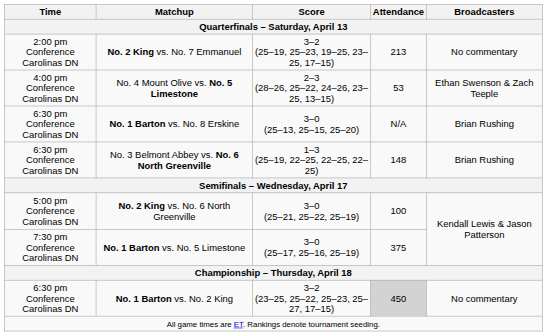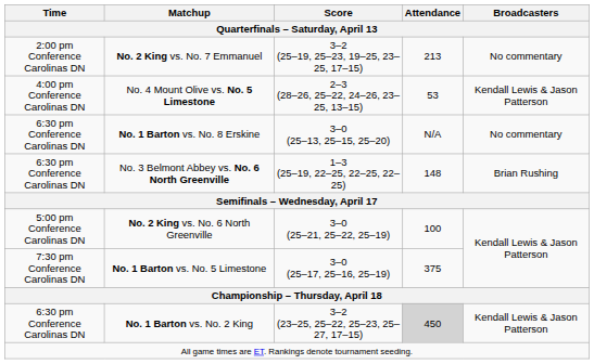 <table class="wikitable" style="font-size: 95%;text-align:center">
 <tr>
 <th>Time</th>
 <th>Matchup</th>
 <th>Score</th>
 <th>Attendance</th>
 <th>Broadcasters</th>
 </tr>
 <tr>
 <th colspan=5>Quarterfinals – Saturday, April 13</th>
 </tr>
 <tr>
 <td>2:00 pm<br>Conference Carolinas DN</td>
 <td><strong>No. 2 King</strong> vs. No. 7 Emmanuel</td>
 <td>3–2<br>(25–19, 25–23, 19–25, 23–25, 17–15)</td>
 <td>213</td>
 <td>No commentary</td>
 </tr>
 <tr>
 <td>4:00 pm<br>Conference Carolinas DN</td>
 <td>No. 4 Mount Olive vs. <strong>No. 5 Limestone</strong></td>
 <td>2–3<br>(28–26, 25–22, 24–26, 23–25, 13–15)</td>
 <td>53</td>
-<td>Ethan Swenson & Zach Teeple</td>
+<td>Kendall Lewis & Jason Patterson</td>
 </tr>
 <tr>
 <td>6:30 pm<br>Conference Carolinas DN</td>
 <td><strong>No. 1 Barton</strong> vs. No. 8 Erskine</td>
 <td>3–0<br>(25–13, 25–15, 25–20)</td>
 <td>N/A</td>
-<td>Brian Rushing</td>
+<td>No commentary</td>
 </tr>
 <tr>
 <td>6:30 pm<br>Conference Carolinas DN</td>
 <td>No. 3 Belmont Abbey vs. <strong>No. 6 North Greenville</strong></td>
 <td>1–3<br>(25–19, 22–25, 22–25, 22–25)</td>
 <td>148</td>
 <td>Brian Rushing</td>
 </tr>
 <tr>
 <th colspan=5>Semifinals – Wednesday, April 17</th>
 </tr>
 <tr>
 <td>5:00 pm<br>Conference Carolinas DN</td>
 <td><strong>No. 2 King</strong> vs. No. 6 North Greenville</td>
 <td>3–0<br>(25–21, 25–22, 25–19)</td>
 <td>100</td>
 <td rowspan=2>Kendall Lewis & Jason Patterson</td>
 </tr>
 <tr>
 <td>7:30 pm<br>Conference Carolinas DN</td>
 <td><strong>No. 1 Barton</strong> vs. No. 5 Limestone</td>
 <td>3–0<br>(25–17, 25–16, 25–19)</td>
 <td>375</td>
 </tr>
 <tr>
 <th colspan=5>Championship – Thursday, April 18</th>
 </tr>
 <tr>
 <td>6:30 pm<br>Conference Carolinas DN</td>
 <td><strong>No. 1 Barton</strong> vs. No. 2 King</td>
 <td>3–2<br>(23–25, 25–22, 25–23, 25–27, 17–15)</td>
 <td style="background: lightgrey;">450</td>
-<td>No commentary</td>
+<td>Kendall Lewis & Jason Patterson</td>
 </tr>
 <tr>
 <td colspan=5><small>All game times are <a href='#'>ET</a>. Rankings denote tournament seeding.</small></td>
 </tr>
 </table>
